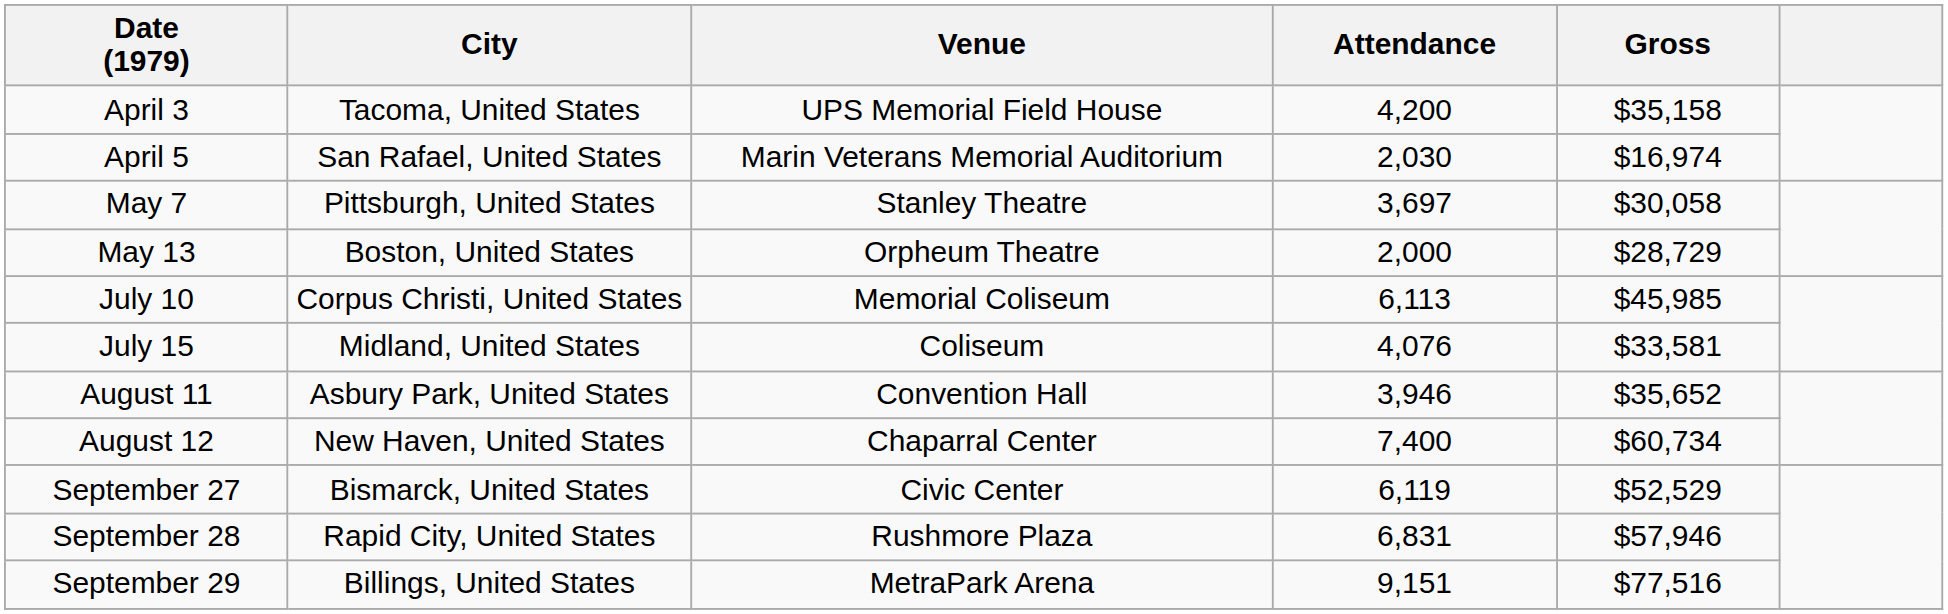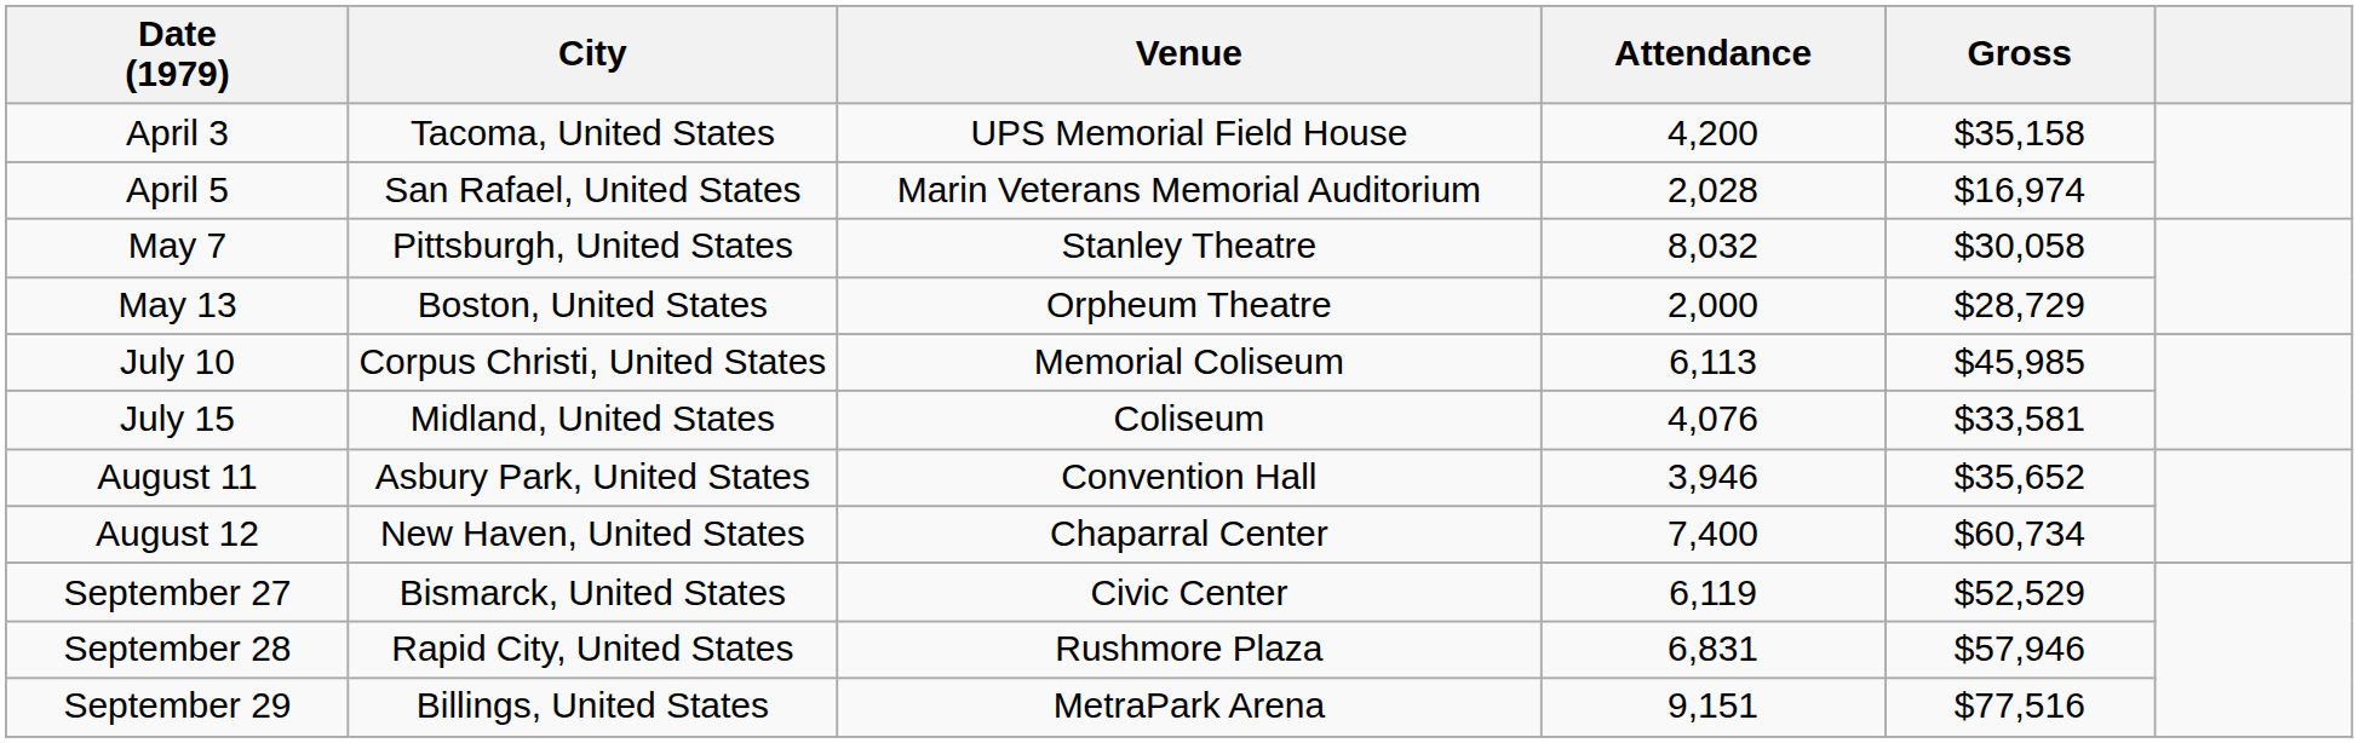 <table class="wikitable sortable plainrowheaders" style="text-align:center;">
 <tr>
 <th scope="col" style="width:9em;">Date<br>(1979)</th>
 <th scope="col" style="width:13em;">City</th>
 <th scope="col" style="width:19em;">Venue</th>
 <th scope="col" style="width:9em;">Attendance</th>
 <th scope="col" style="width:7em;">Gross</th>
 <th scope="col" style="width:5em;" class="unsortable"></th>
 </tr>
 <tr>
 <td>April 3</td>
 <td>Tacoma, United States</td>
 <td>UPS Memorial Field House</td>
 <td>4,200</td>
 <td>$35,158</td>
 <td rowspan="2"></td>
 </tr>
 <tr>
 <td>April 5</td>
 <td>San Rafael, United States</td>
 <td>Marin Veterans Memorial Auditorium</td>
-<td>2,030</td>
+<td>2,028</td>
 <td>$16,974</td>
 </tr>
 <tr>
 <td>May 7</td>
 <td>Pittsburgh, United States</td>
 <td>Stanley Theatre</td>
-<td>3,697</td>
+<td>8,032</td>
 <td>$30,058</td>
 <td rowspan="2"></td>
 </tr>
 <tr>
 <td>May 13</td>
 <td>Boston, United States</td>
 <td>Orpheum Theatre</td>
 <td>2,000</td>
 <td>$28,729</td>
 </tr>
 <tr>
 <td>July 10</td>
 <td>Corpus Christi, United States</td>
 <td>Memorial Coliseum</td>
 <td>6,113</td>
 <td>$45,985</td>
 <td rowspan="2"></td>
 </tr>
 <tr>
 <td>July 15</td>
 <td>Midland, United States</td>
 <td>Coliseum</td>
 <td>4,076</td>
 <td>$33,581</td>
 </tr>
 <tr>
 <td>August 11</td>
 <td>Asbury Park, United States</td>
 <td>Convention Hall</td>
 <td>3,946</td>
 <td>$35,652</td>
 <td rowspan="2"></td>
 </tr>
 <tr>
 <td>August 12</td>
 <td>New Haven, United States</td>
 <td>Chaparral Center</td>
 <td>7,400</td>
 <td>$60,734</td>
 </tr>
 <tr>
 <td>September 27</td>
 <td>Bismarck, United States</td>
 <td>Civic Center</td>
 <td>6,119</td>
 <td>$52,529</td>
 <td rowspan="3"></td>
 </tr>
 <tr>
 <td>September 28</td>
 <td>Rapid City, United States</td>
 <td>Rushmore Plaza</td>
 <td>6,831</td>
 <td>$57,946</td>
 </tr>
 <tr>
 <td>September 29</td>
 <td>Billings, United States</td>
 <td>MetraPark Arena</td>
 <td>9,151</td>
 <td>$77,516</td>
 </tr>
 </table>
